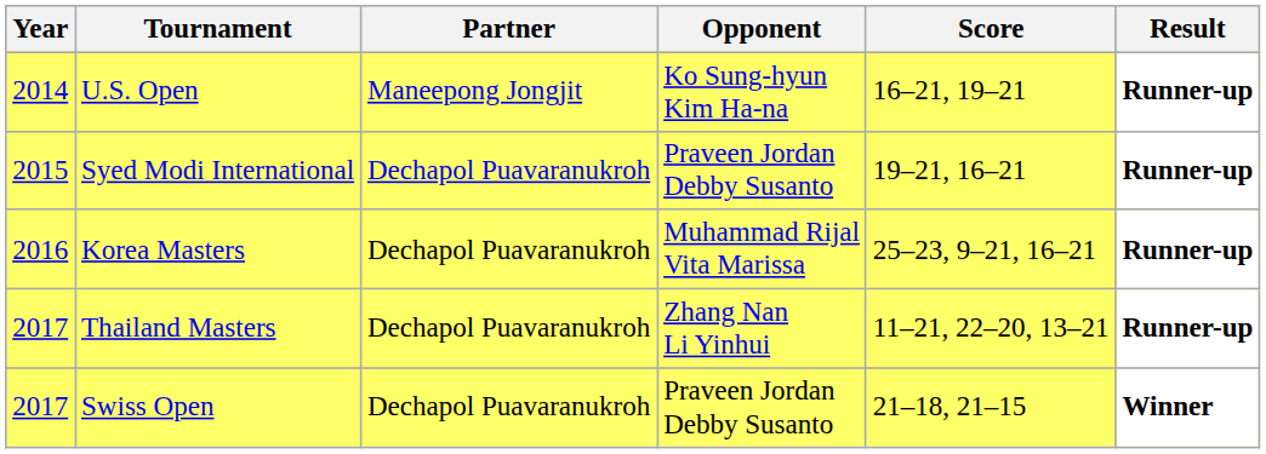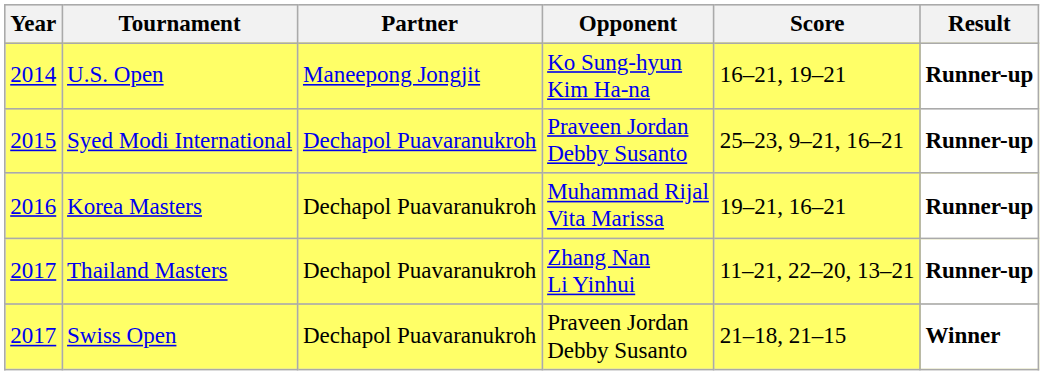 <table class="sortable wikitable" style="font-size: 90%">
 <tr>
 <th>Year</th>
 <th>Tournament</th>
 <th>Partner</th>
 <th>Opponent</th>
 <th>Score</th>
 <th>Result</th>
 </tr>
 <tr style="background:#FFFF67">
 <td align="center"><a href='#'>2014</a></td>
 <td align="left"><a href='#'>U.S. Open</a></td>
 <td align="left"> <a href='#'>Maneepong Jongjit</a></td>
 <td align="left"> <a href='#'>Ko Sung-hyun</a> <br>   <a href='#'>Kim Ha-na</a></td>
 <td align="left">16–21, 19–21</td>
 <td style="text-align:left; background:white"> <strong>Runner-up</strong></td>
 </tr>
 <tr style="background:#FFFF67">
 <td align="center"><a href='#'>2015</a></td>
 <td align="left"><a href='#'>Syed Modi International</a></td>
 <td align="left"> <a href='#'>Dechapol Puavaranukroh</a></td>
 <td align="left"> <a href='#'>Praveen Jordan</a> <br>   <a href='#'>Debby Susanto</a></td>
-<td align="left">19–21, 16–21</td>
+<td align="left">25–23, 9–21, 16–21</td>
 <td style="text-align:left; background:white"> <strong>Runner-up</strong></td>
 </tr>
 <tr style="background:#FFFF67">
 <td align="center"><a href='#'>2016</a></td>
 <td align="left"><a href='#'>Korea Masters</a></td>
 <td align="left"> Dechapol Puavaranukroh</td>
 <td align="left"> <a href='#'>Muhammad Rijal</a> <br>   <a href='#'>Vita Marissa</a></td>
-<td align="left">25–23, 9–21, 16–21</td>
+<td align="left">19–21, 16–21</td>
 <td style="text-align:left; background:white"> <strong>Runner-up</strong></td>
 </tr>
 <tr style="background:#FFFF67">
 <td align="center"><a href='#'>2017</a></td>
 <td align="left"><a href='#'>Thailand Masters</a></td>
 <td align="left"> Dechapol Puavaranukroh</td>
 <td align="left"> <a href='#'>Zhang Nan</a> <br>   <a href='#'>Li Yinhui</a></td>
 <td align="left">11–21, 22–20, 13–21</td>
 <td style="text-align:left; background:white"> <strong>Runner-up</strong></td>
 </tr>
 <tr style="background:#FFFF67">
 <td align="center"><a href='#'>2017</a></td>
 <td align="left"><a href='#'>Swiss Open</a></td>
 <td align="left"> Dechapol Puavaranukroh</td>
 <td align="left"> Praveen Jordan <br>  Debby Susanto</td>
 <td align="left">21–18, 21–15</td>
 <td style="text-align:left; background:white"> <strong>Winner</strong></td>
 </tr>
 </table>
